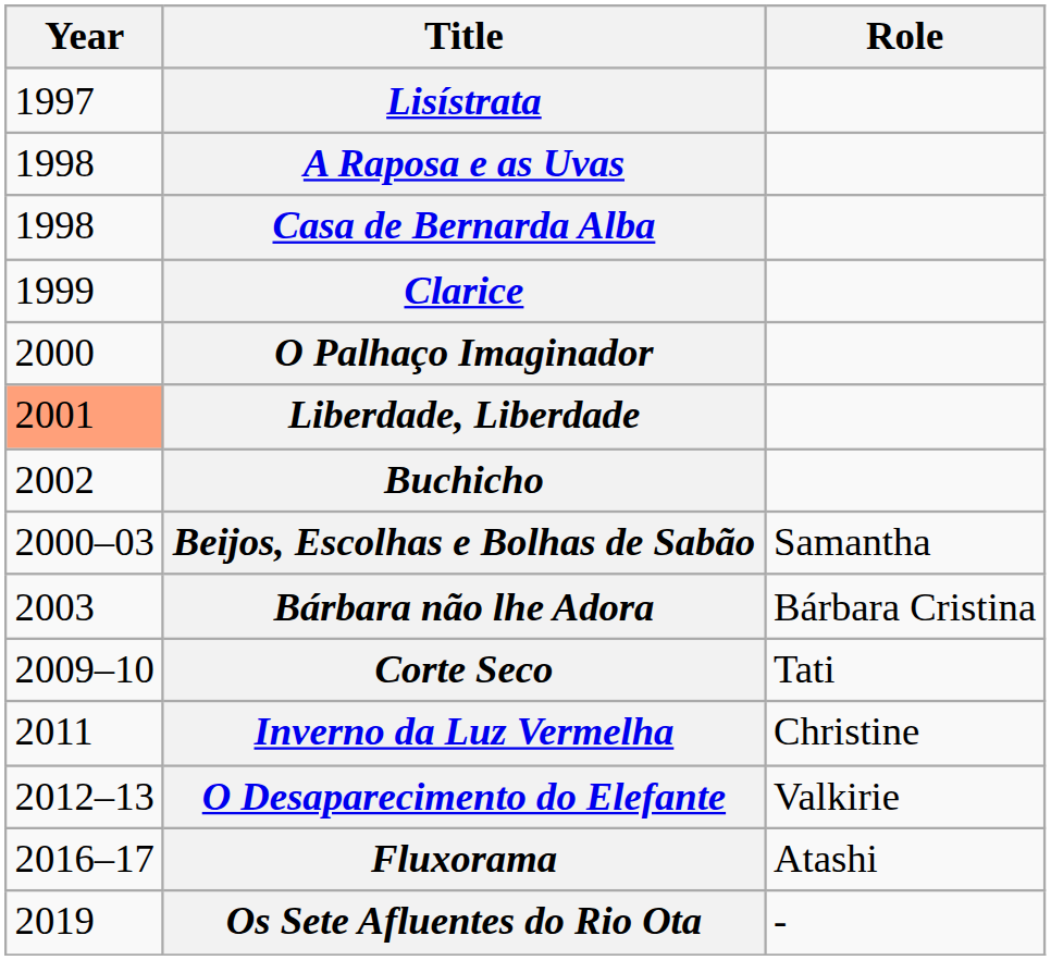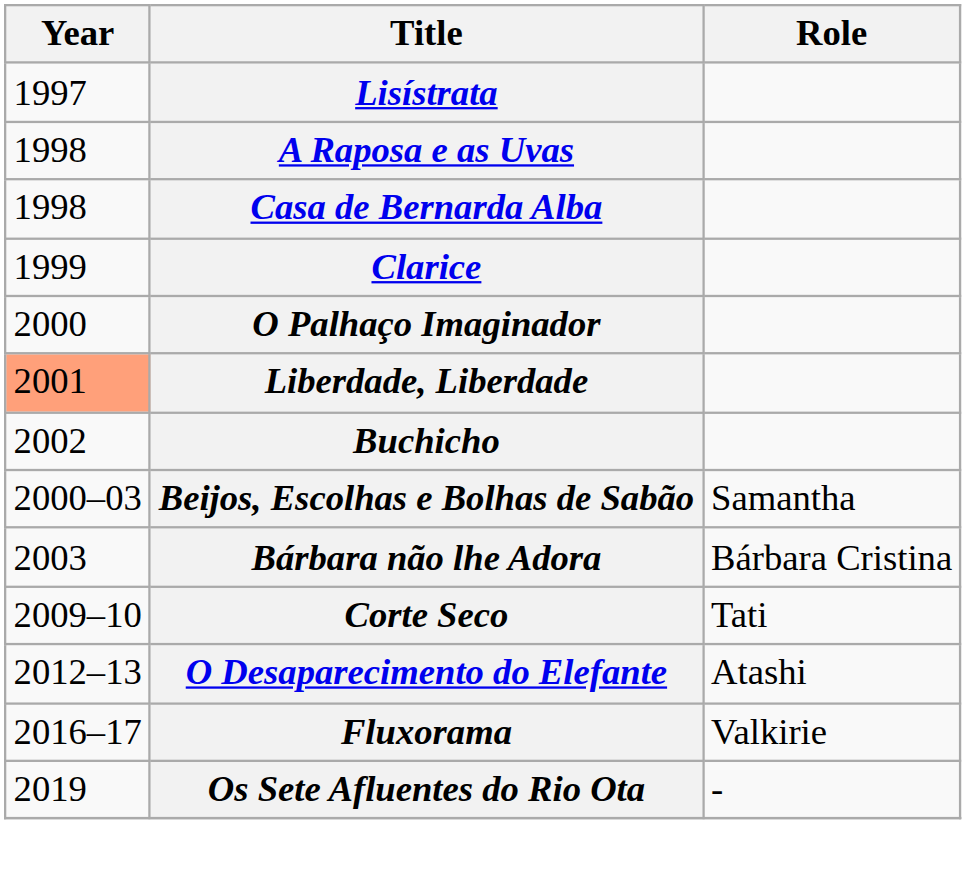 <table class="wikitable plainrowheaders" style="margin-right: 0;">
 <tr>
 <th>Year</th>
 <th>Title</th>
 <th>Role</th>
 </tr>
 <tr>
 <td>1997</td>
 <th scope="row"><em><a href='#'>Lisístrata</a></em></th>
 <td></td>
 </tr>
 <tr>
 <td>1998</td>
 <th scope="row"><em><a href='#'>A Raposa e as Uvas</a></em></th>
 <td></td>
 </tr>
 <tr>
 <td>1998</td>
 <th scope="row"><em><a href='#'>Casa de Bernarda Alba</a></em></th>
 <td></td>
 </tr>
 <tr>
 <td>1999</td>
 <th scope="row"><em><a href='#'>Clarice</a></em></th>
 <td></td>
 </tr>
 <tr>
 <td>2000</td>
 <th scope="row"><em>O Palhaço Imaginador</em></th>
 <td></td>
 </tr>
 <tr>
 <td style="background: lightsalmon;">2001</td>
 <th scope="row"><em>Liberdade, Liberdade</em></th>
 <td></td>
 </tr>
 <tr>
 <td>2002</td>
 <th scope="row"><em>Buchicho</em></th>
 <td></td>
 </tr>
 <tr>
 <td>2000–03</td>
 <th scope="row"><em>Beijos, Escolhas e Bolhas de Sabão</em></th>
 <td>Samantha</td>
 </tr>
 <tr>
 <td>2003</td>
 <th scope="row"><em>Bárbara não lhe Adora</em></th>
 <td>Bárbara Cristina</td>
 </tr>
 <tr>
 <td>2009–10</td>
 <th scope="row"><em>Corte Seco</em></th>
 <td>Tati</td>
 </tr>
 <tr>
-<td>2011</td>
-<th scope="row"><em><a href='#'>Inverno da Luz Vermelha</a></em></th>
-<td>Christine</td>
-</tr>
-<tr>
 <td>2012–13</td>
 <th scope="row"><em><a href='#'>O Desaparecimento do Elefante</a></em></th>
-<td>Valkirie</td>
+<td>Atashi</td>
 </tr>
 <tr>
 <td>2016–17</td>
 <th scope="row"><em>Fluxorama</em></th>
-<td>Atashi</td>
+<td>Valkirie</td>
 </tr>
 <tr>
 <td>2019</td>
 <th scope="row"><em>Os Sete Afluentes do Rio Ota</em></th>
 <td>-</td>
 </tr>
 <tr>
 </tr>
 </table>
